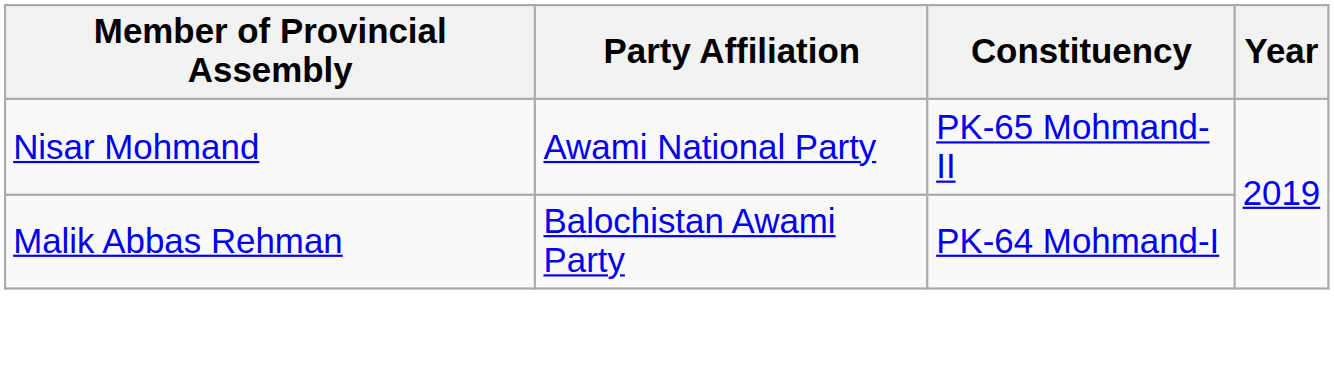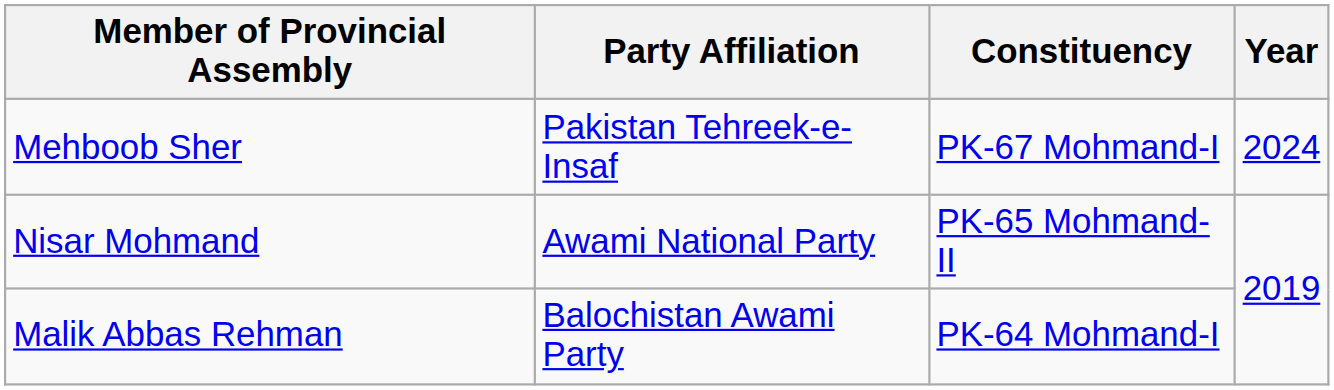 <table class="wikitable sortable">
 <tr>
 <th>Member of Provincial Assembly</th>
 <th>Party Affiliation</th>
 <th>Constituency</th>
 <th>Year</th>
+</tr>
+<tr>
+<td><a href='#'>Mehboob Sher</a></td>
+<td><a href='#'>Pakistan Tehreek-e-Insaf</a></td>
+<td><a href='#'>PK-67 Mohmand-I</a></td>
+<td><a href='#'>2024</a></td>
 </tr>
 <tr>
 <td><a href='#'>Nisar Mohmand</a></td>
 <td><a href='#'>Awami National Party</a></td>
 <td><a href='#'>PK-65 Mohmand-II</a></td>
 <td rowspan="2"><a href='#'>2019</a></td>
 </tr>
 <tr>
 <td><a href='#'>Malik Abbas Rehman</a></td>
 <td><a href='#'>Balochistan Awami Party </a></td>
 <td><a href='#'>PK-64 Mohmand-I</a></td>
 </tr>
 </table>
